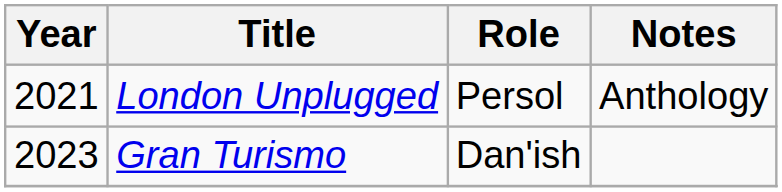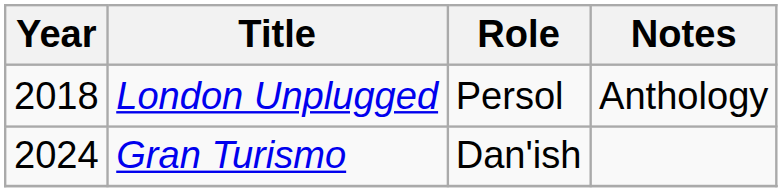 <table class="wikitable sortable">
 <tr>
 <th>Year</th>
 <th>Title</th>
 <th>Role</th>
 <th class="unsortable">Notes</th>
 </tr>
 <tr>
-<td>2021</td>
+<td>2018</td>
 <td><em><a href='#'>London Unplugged</a></em></td>
 <td>Persol</td>
 <td>Anthology</td>
 </tr>
 <tr>
-<td>2023</td>
+<td>2024</td>
 <td><em><a href='#'>Gran Turismo</a></em></td>
 <td>Dan'ish</td>
 <td></td>
 </tr>
 <tr>
 </tr>
 </table>
